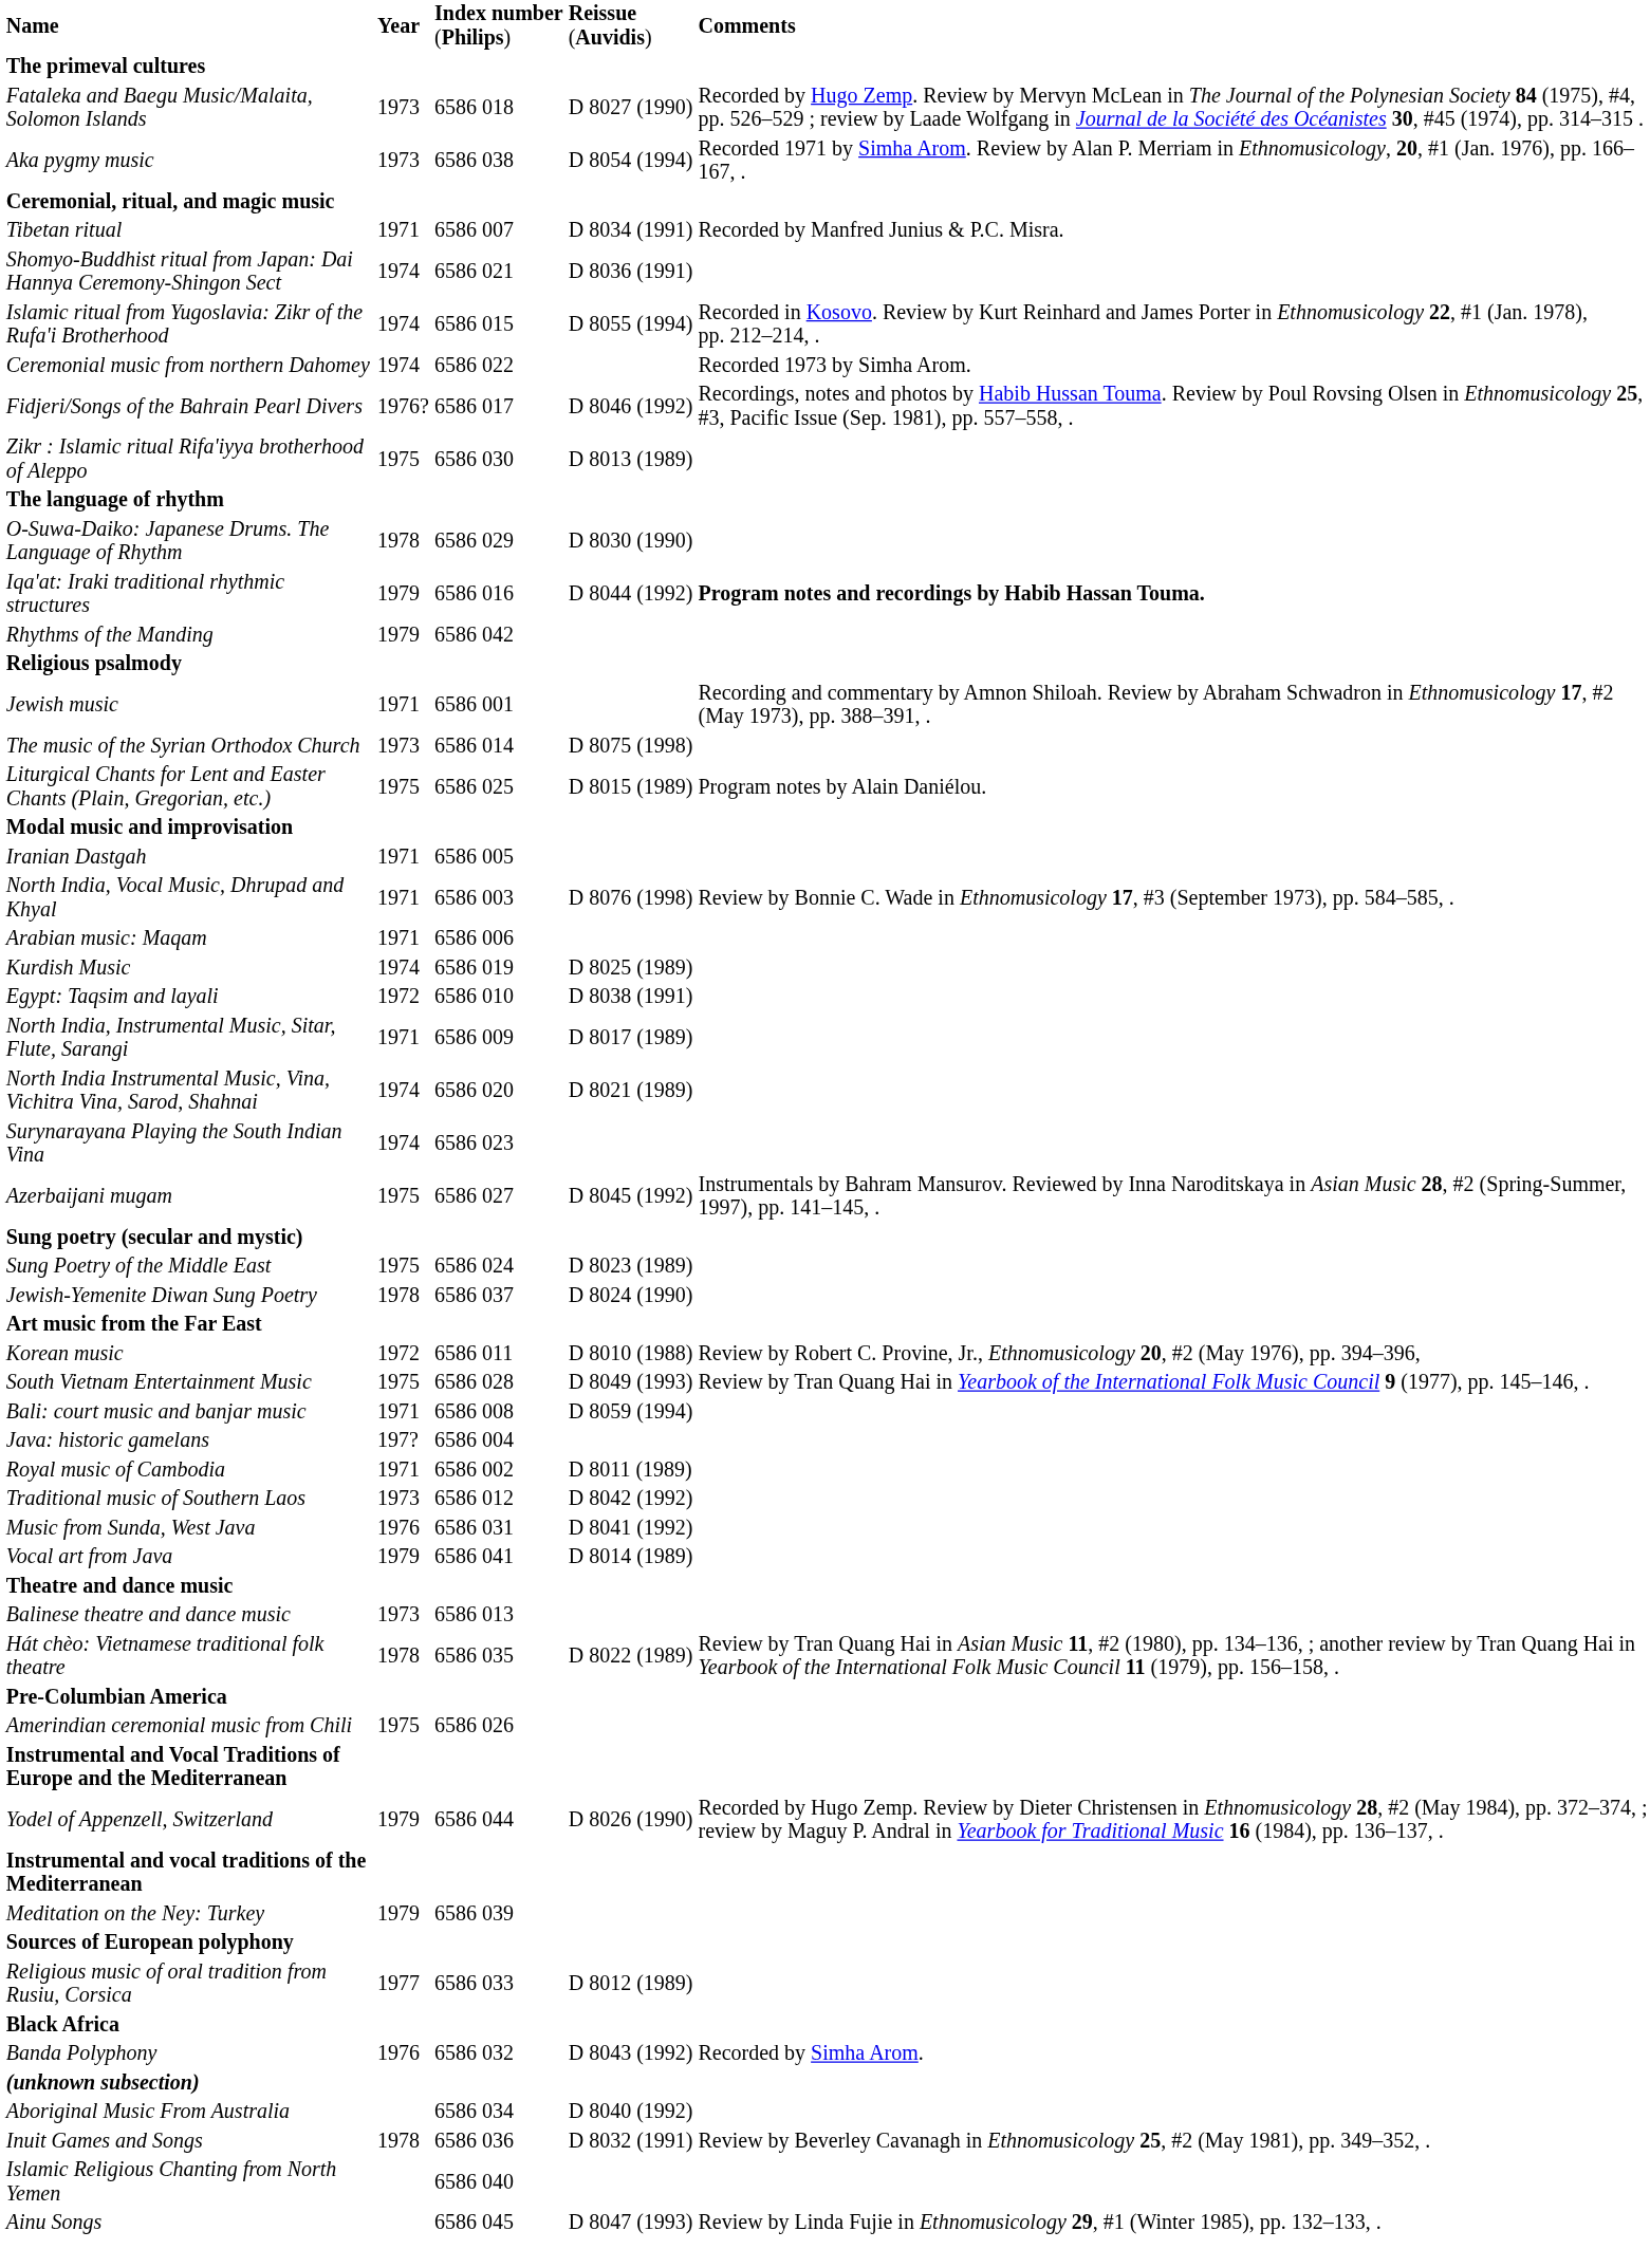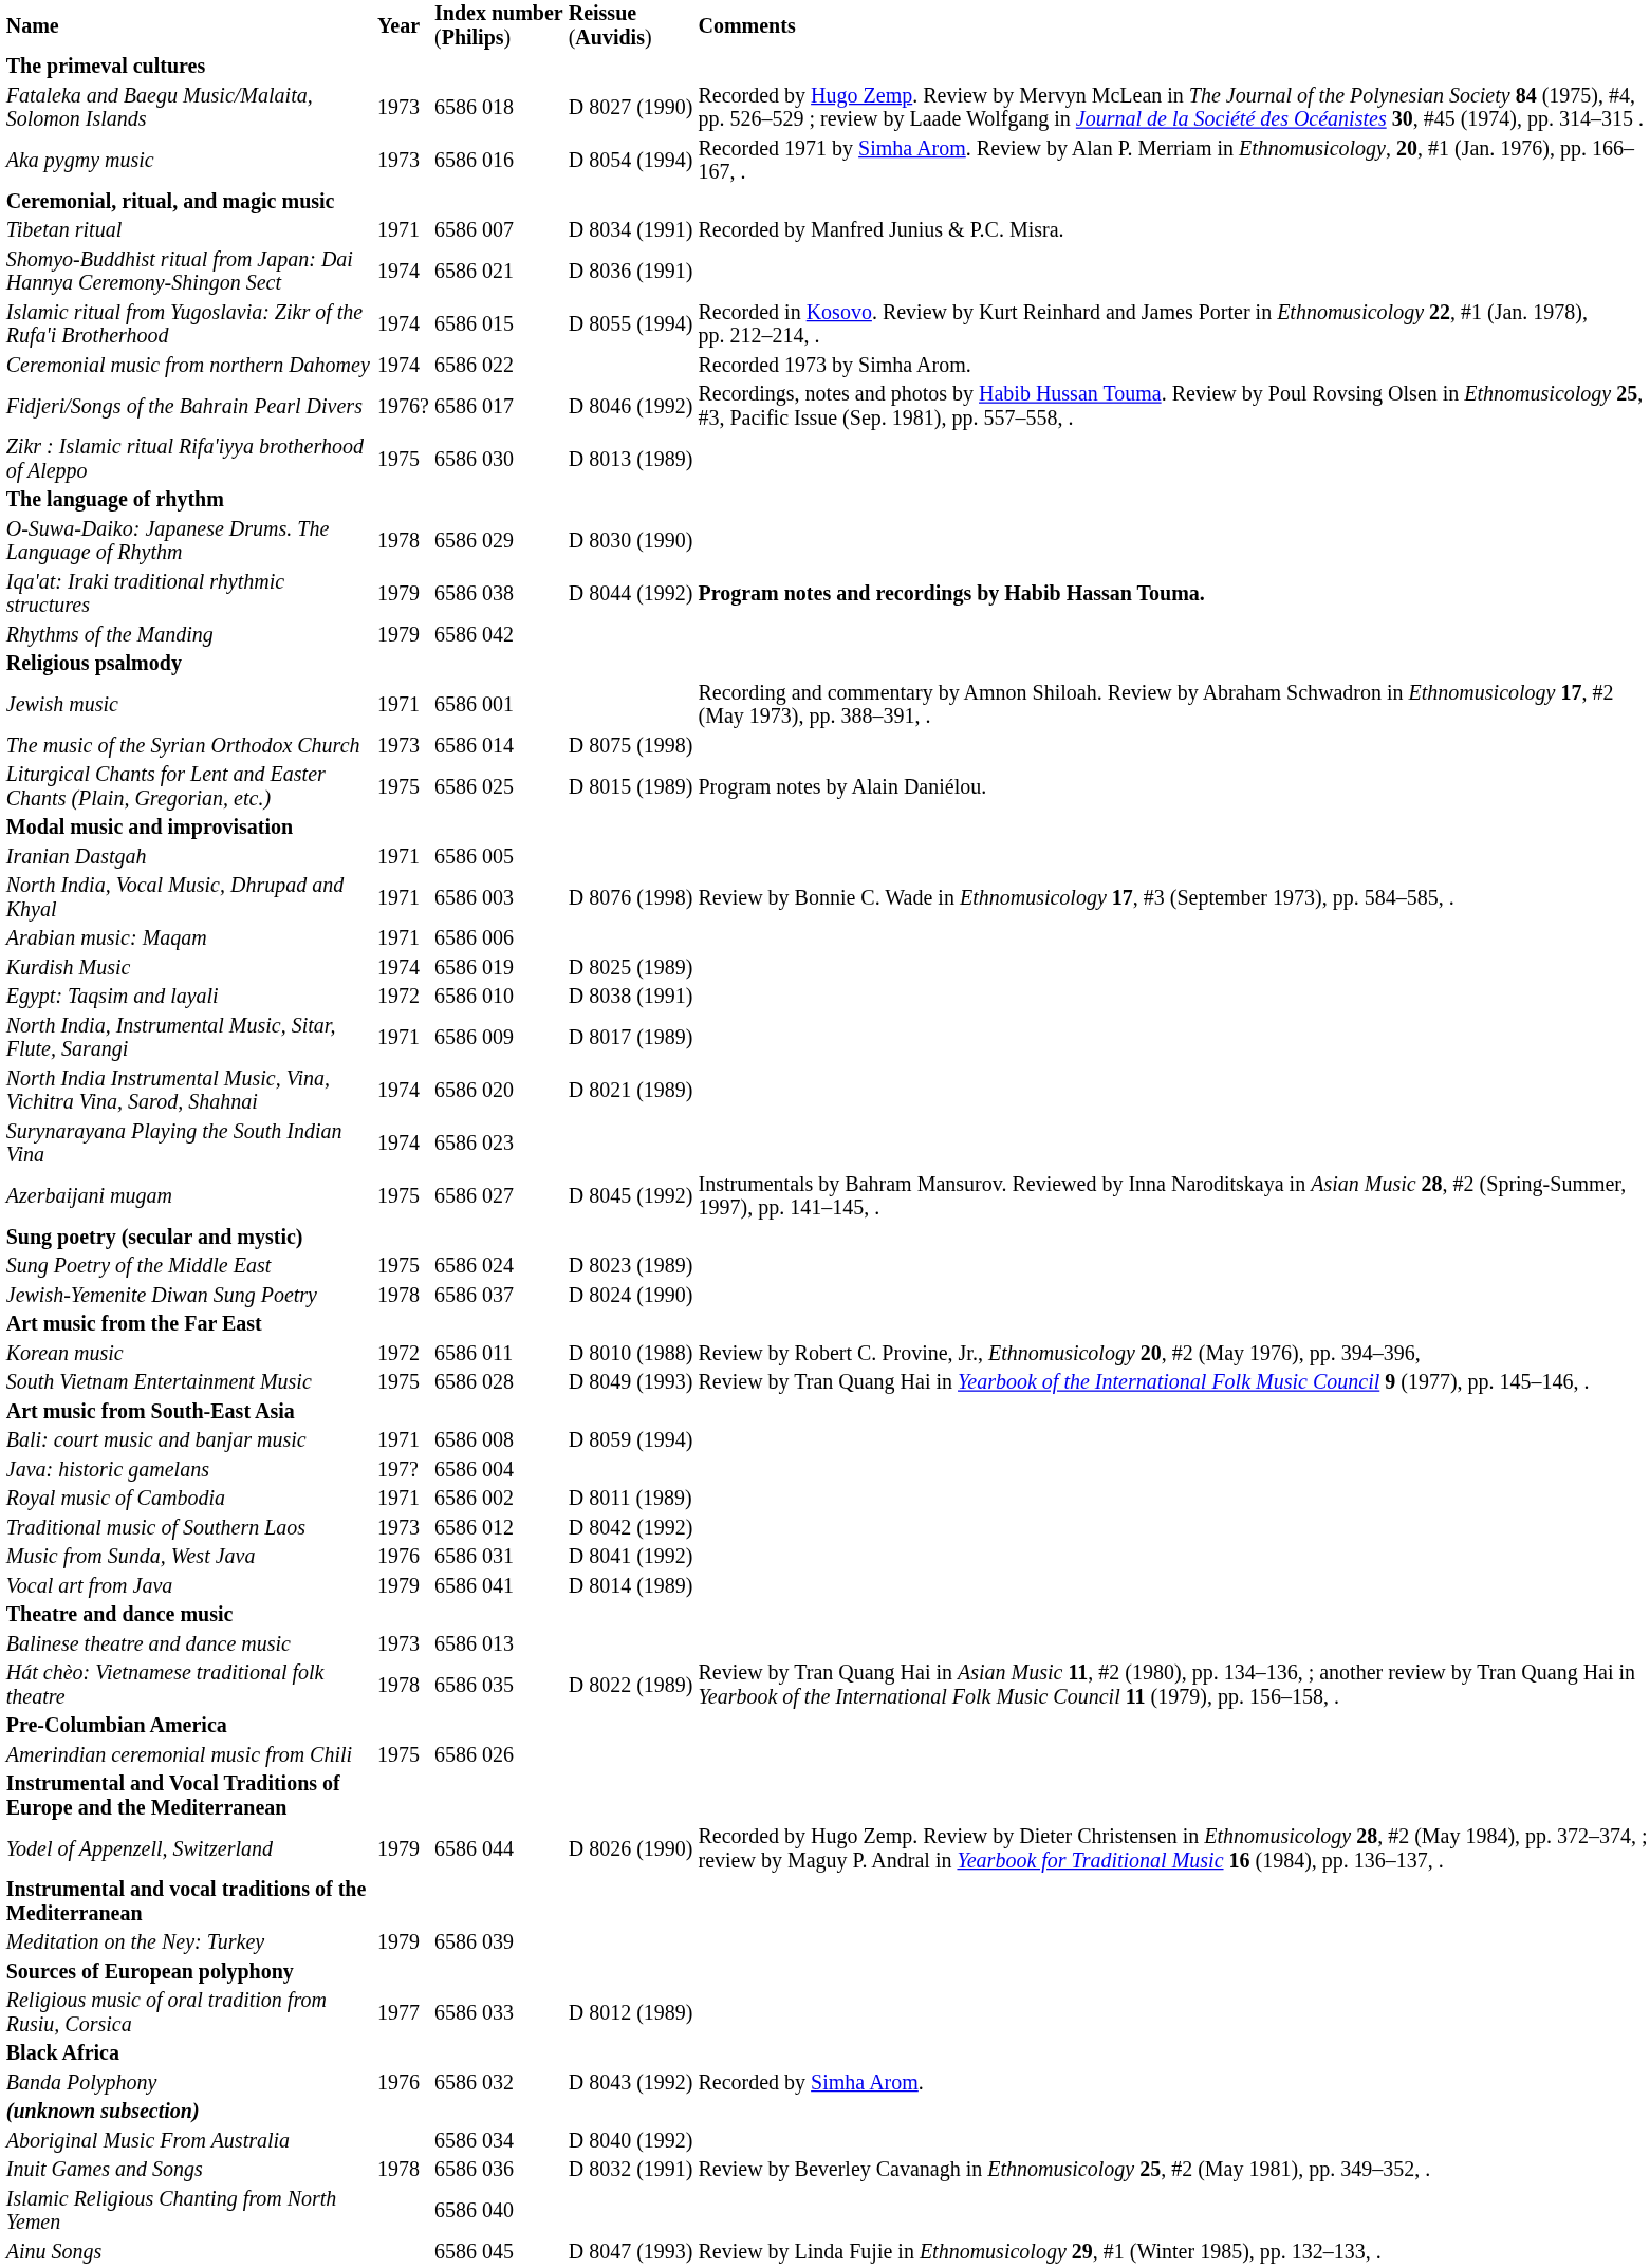 <table class="sortable">
 <tr>
 <td></td>
 <td><strong>Name</strong></td>
 <td><strong>Year</strong></td>
 <td><strong>Index number</strong><br>(<strong>Philips</strong>)</td>
 <td><strong>Reissue</strong><br>(<strong>Auvidis</strong>)</td>
 <td><strong>Comments</strong></td>
 </tr>
 <tr>
 <td></td>
 <td><strong>The primeval cultures</strong></td>
 <td></td>
 <td></td>
 <td></td>
 <td></td>
 </tr>
 <tr>
 <td></td>
 <td><em>Fataleka and Baegu Music/Malaita, Solomon Islands</em></td>
 <td>1973</td>
 <td>6586 018</td>
 <td>D 8027 (1990)</td>
 <td>Recorded by <a href='#'>Hugo Zemp</a>.  Review by Mervyn McLean in <em>The Journal of the Polynesian Society</em> <strong>84</strong> (1975), #4, pp. 526–529 ; review by Laade Wolfgang in <em><a href='#'>Journal de la Société des Océanistes</a></em> <strong>30</strong>, #45 (1974), pp. 314–315 .</td>
 </tr>
 <tr>
 <td></td>
 <td><em>Aka pygmy music</em></td>
 <td>1973</td>
-<td>6586 038</td>
+<td>6586 016</td>
 <td>D 8054 (1994)</td>
 <td>Recorded 1971 by <a href='#'>Simha Arom</a>.  Review by Alan P. Merriam in <em>Ethnomusicology</em>, <strong>20</strong>, #1 (Jan. 1976), pp. 166–167, .</td>
 </tr>
 <tr>
 <td></td>
 <td><strong>Ceremonial, ritual, and magic music</strong></td>
 <td></td>
 <td></td>
 <td></td>
 <td></td>
 </tr>
 <tr>
 <td></td>
 <td><em>Tibetan ritual</em></td>
 <td>1971</td>
 <td>6586 007</td>
 <td>D 8034 (1991)</td>
 <td>Recorded by Manfred Junius & P.C. Misra.</td>
 </tr>
 <tr>
 <td></td>
 <td><em>Shomyo-Buddhist ritual from Japan: Dai Hannya Ceremony-Shingon Sect</em></td>
 <td>1974</td>
 <td>6586 021</td>
 <td>D 8036 (1991)</td>
 <td></td>
 </tr>
 <tr>
 <td></td>
 <td><em>Islamic ritual from Yugoslavia: Zikr of the Rufa'i Brotherhood</em></td>
 <td>1974</td>
 <td>6586 015</td>
 <td>D 8055 (1994)</td>
 <td>Recorded in <a href='#'>Kosovo</a>.  Review by Kurt Reinhard and James Porter in <em>Ethnomusicology</em> <strong>22</strong>, #1 (Jan. 1978), pp. 212–214, .</td>
 </tr>
 <tr>
 <td></td>
 <td><em>Ceremonial music from northern Dahomey</em></td>
 <td>1974</td>
 <td>6586 022</td>
 <td></td>
 <td>Recorded 1973 by Simha Arom.</td>
 </tr>
 <tr>
 <td></td>
 <td><em>Fidjeri/Songs of the Bahrain Pearl Divers</em></td>
 <td>1976?</td>
 <td>6586 017</td>
 <td>D 8046 (1992)</td>
 <td>Recordings, notes and photos by <a href='#'>Habib Hussan Touma</a>.  Review by Poul Rovsing Olsen in <em>Ethnomusicology</em> <strong>25</strong>, #3, Pacific Issue (Sep. 1981), pp. 557–558, .</td>
 </tr>
 <tr>
 <td></td>
 <td><em>Zikr : Islamic ritual Rifa'iyya brotherhood of Aleppo</em></td>
 <td>1975</td>
 <td>6586 030</td>
 <td>D 8013 (1989)</td>
 </tr>
 <tr>
 <td></td>
 <td><strong>The language of rhythm</strong></td>
 <td></td>
 <td></td>
 <td></td>
 <td></td>
 </tr>
 <tr>
 <td></td>
 <td><em>O-Suwa-Daiko: Japanese Drums. The Language of Rhythm</em></td>
 <td>1978</td>
 <td>6586 029</td>
 <td>D 8030 (1990)</td>
 <td></td>
 </tr>
 <tr>
 <td></td>
 <td><em>Iqa'at: Iraki traditional rhythmic structures</em></td>
 <td>1979</td>
-<td>6586 016</td>
+<td>6586 038</td>
 <td>D 8044 (1992)</td>
 <td><strong>Program notes and recordings by Habib Hassan Touma.</strong></td>
 </tr>
 <tr>
 <td></td>
 <td><em>Rhythms of the Manding</em></td>
 <td>1979</td>
 <td>6586 042</td>
 <td></td>
 </tr>
 <tr>
 <td></td>
 <td><strong>Religious psalmody</strong></td>
 <td></td>
 <td></td>
 <td></td>
 <td></td>
 </tr>
 <tr>
 <td></td>
 <td><em>Jewish music</em></td>
 <td>1971</td>
 <td>6586 001</td>
 <td></td>
 <td>Recording and commentary by Amnon Shiloah.  Review by Abraham Schwadron in <em>Ethnomusicology</em> <strong>17</strong>, #2 (May 1973), pp. 388–391, .</td>
 </tr>
 <tr>
 <td></td>
 <td><em>The music of the Syrian Orthodox Church</em></td>
 <td>1973</td>
 <td>6586 014</td>
 <td>D 8075 (1998)</td>
 <td></td>
 </tr>
 <tr>
 <td></td>
 <td><em>Liturgical Chants for Lent and Easter Chants (Plain, Gregorian, etc.)</em></td>
 <td>1975</td>
 <td>6586 025</td>
 <td>D 8015 (1989)</td>
 <td>Program notes by Alain Daniélou.</td>
 </tr>
 <tr>
 <td></td>
 <td><strong>Modal music and improvisation</strong></td>
 <td></td>
 <td></td>
 <td></td>
 <td></td>
 </tr>
 <tr>
 <td></td>
 <td><em>Iranian Dastgah</em></td>
 <td>1971</td>
 <td>6586 005</td>
 <td></td>
 </tr>
 <tr>
 <td></td>
 <td><em>North India, Vocal Music, Dhrupad and Khyal</em></td>
 <td>1971</td>
 <td>6586 003</td>
 <td>D 8076 (1998)</td>
 <td>Review by Bonnie C. Wade in <em>Ethnomusicology</em> <strong>17</strong>, #3 (September 1973), pp. 584–585, .</td>
 </tr>
 <tr>
 <td></td>
 <td><em>Arabian music: Maqam</em></td>
 <td>1971</td>
 <td>6586 006</td>
 <td></td>
 </tr>
 <tr>
 <td></td>
 <td><em>Kurdish Music</em></td>
 <td>1974</td>
 <td>6586 019</td>
 <td>D 8025 (1989)</td>
 </tr>
 <tr>
 <td></td>
 <td><em>Egypt: Taqsim and layali</em></td>
 <td>1972</td>
 <td>6586 010</td>
 <td>D 8038 (1991)</td>
 </tr>
 <tr>
 <td></td>
 <td><em>North India, Instrumental Music, Sitar, Flute, Sarangi</em></td>
 <td>1971</td>
 <td>6586 009</td>
 <td>D 8017 (1989)</td>
 </tr>
 <tr>
 <td></td>
 <td><em>North India Instrumental Music, Vina, Vichitra Vina, Sarod, Shahnai</em></td>
 <td>1974</td>
 <td>6586 020</td>
 <td>D 8021 (1989)</td>
 </tr>
 <tr>
 <td></td>
 <td><em>Surynarayana Playing the South Indian Vina</em></td>
 <td>1974</td>
 <td>6586 023</td>
 <td></td>
 </tr>
 <tr>
 <td></td>
 <td><em>Azerbaijani mugam</em></td>
 <td>1975</td>
 <td>6586 027</td>
 <td>D 8045 (1992)</td>
 <td>Instrumentals by Bahram Mansurov.  Reviewed by Inna Naroditskaya in <em>Asian Music</em> <strong>28</strong>, #2 (Spring-Summer, 1997), pp. 141–145, .</td>
 </tr>
 <tr>
 <td></td>
 <td><strong>Sung poetry (secular and mystic)</strong></td>
 <td></td>
 </tr>
 <tr>
 <td></td>
 <td><em>Sung Poetry of the Middle East</em></td>
 <td>1975</td>
 <td>6586 024</td>
 <td>D 8023 (1989)</td>
 </tr>
 <tr>
 <td></td>
 <td><em>Jewish-Yemenite Diwan Sung Poetry</em></td>
 <td>1978</td>
 <td>6586 037</td>
 <td>D 8024 (1990)</td>
 </tr>
 <tr>
 <td></td>
 <td><strong>Art music from the Far East</strong></td>
 <td></td>
 </tr>
 <tr>
 <td></td>
 <td><em>Korean music</em></td>
 <td>1972</td>
 <td>6586 011</td>
 <td>D 8010 (1988)</td>
 <td>Review by Robert C. Provine, Jr., <em>Ethnomusicology</em> <strong>20</strong>, #2 (May 1976), pp. 394–396, </td>
 </tr>
 <tr>
 <td></td>
 <td><em>South Vietnam Entertainment Music</em></td>
 <td>1975</td>
 <td>6586 028</td>
 <td>D 8049 (1993)</td>
 <td>Review by Tran Quang Hai in <em><a href='#'>Yearbook of the International Folk Music Council</a></em> <strong>9</strong> (1977), pp. 145–146, .</td>
+</tr>
+<tr>
+<td></td>
+<td><strong>Art music from South-East Asia</strong></td>
+<td></td>
+<td></td>
+<td></td>
+<td></td>
 </tr>
 <tr>
 <td></td>
 <td><em>Bali: court music and banjar music</em></td>
 <td>1971</td>
 <td>6586 008</td>
 <td>D 8059 (1994)</td>
 </tr>
 <tr>
 <td></td>
 <td><em>Java: historic gamelans</em></td>
 <td>197?</td>
 <td>6586 004</td>
 <td></td>
 </tr>
 <tr>
 <td></td>
 <td><em>Royal music of Cambodia</em></td>
 <td>1971</td>
 <td>6586 002</td>
 <td>D 8011 (1989)</td>
 </tr>
 <tr>
 <td></td>
 <td><em>Traditional music of Southern Laos</em></td>
 <td>1973</td>
 <td>6586 012</td>
 <td>D 8042 (1992)</td>
 </tr>
 <tr>
 <td></td>
 <td><em>Music from Sunda, West Java</em></td>
 <td>1976</td>
 <td>6586 031</td>
 <td>D 8041 (1992)</td>
 <td></td>
 </tr>
 <tr>
 <td></td>
 <td><em>Vocal art from Java</em></td>
 <td>1979</td>
 <td>6586 041</td>
 <td>D 8014 (1989)</td>
 </tr>
 <tr>
 <td></td>
 <td><strong>Theatre and dance music</strong></td>
 <td></td>
 </tr>
 <tr>
 <td></td>
 <td><em>Balinese theatre and dance music</em></td>
 <td>1973</td>
 <td>6586 013</td>
 <td></td>
 </tr>
 <tr>
 <td></td>
 <td><em>Hát chèo: Vietnamese traditional folk theatre</em></td>
 <td>1978</td>
 <td>6586 035</td>
 <td>D 8022 (1989)</td>
 <td>Review by Tran Quang Hai in <em>Asian Music</em> <strong>11</strong>, #2 (1980), pp. 134–136, ; another review by Tran Quang Hai in <em>Yearbook of the International Folk Music Council</em> <strong>11</strong> (1979), pp. 156–158, .</td>
 </tr>
 <tr>
 <td></td>
 <td><strong>Pre-Columbian America</strong></td>
 <td></td>
 </tr>
 <tr>
 <td></td>
 <td><em>Amerindian ceremonial music from Chili</em></td>
 <td>1975</td>
 <td>6586 026</td>
 <td></td>
 </tr>
 <tr>
 <td></td>
 <td><strong> Instrumental and Vocal Traditions of Europe and the Mediterranean</strong></td>
 <td></td>
 </tr>
 <tr>
 <td></td>
 <td><em>Yodel of Appenzell, Switzerland</em></td>
 <td>1979</td>
 <td>6586 044</td>
 <td>D 8026 (1990)</td>
 <td>Recorded by Hugo Zemp.  Review by Dieter Christensen in <em>Ethnomusicology</em> <strong>28</strong>, #2 (May 1984), pp. 372–374, ; review by Maguy P. Andral in <em><a href='#'>Yearbook for Traditional Music</a></em> <strong>16</strong> (1984), pp. 136–137, .</td>
 </tr>
 <tr>
 <td></td>
 <td><strong>Instrumental and vocal traditions of the Mediterranean</strong></td>
 <td></td>
 </tr>
 <tr>
 <td></td>
 <td><em>Meditation on the Ney: Turkey</em></td>
 <td>1979</td>
 <td>6586 039</td>
 <td></td>
 </tr>
 <tr>
 <td><strong></strong></td>
 <td><strong>Sources of European polyphony</strong></td>
 </tr>
 <tr>
 <td></td>
 <td><em>Religious music of oral tradition from Rusiu, Corsica</em></td>
 <td>1977</td>
 <td>6586 033</td>
 <td>D 8012 (1989)</td>
 </tr>
 <tr>
 <td></td>
 <td><strong>Black Africa</strong></td>
 <td></td>
 </tr>
 <tr>
 <td></td>
 <td><em>Banda Polyphony</em></td>
 <td>1976</td>
 <td>6586 032</td>
 <td>D 8043 (1992)</td>
 <td>Recorded by <a href='#'>Simha Arom</a>.</td>
 </tr>
 <tr>
 <td></td>
 <td><strong><em>(unknown subsection)</em></strong></td>
 </tr>
 <tr>
 <td></td>
 <td><em>Aboriginal Music From Australia</em></td>
 <td></td>
 <td>6586 034</td>
 <td>D 8040 (1992)</td>
 <td></td>
 </tr>
 <tr>
 <td></td>
 <td><em>Inuit Games and Songs</em></td>
 <td>1978</td>
 <td>6586 036</td>
 <td>D 8032 (1991)</td>
 <td>Review by Beverley Cavanagh in <em>Ethnomusicology</em> <strong>25</strong>, #2 (May 1981), pp. 349–352, .</td>
 </tr>
 <tr>
 <td></td>
 <td><em>Islamic Religious Chanting from North Yemen</em></td>
 <td></td>
 <td>6586 040</td>
 </tr>
 <tr>
 <td></td>
 <td><em>Ainu Songs</em></td>
 <td></td>
 <td>6586 045</td>
 <td>D 8047 (1993)</td>
 <td>Review by Linda Fujie in <em>Ethnomusicology</em> <strong>29</strong>, #1 (Winter 1985), pp. 132–133, .</td>
 </tr>
 </table>
